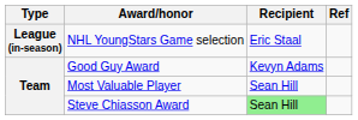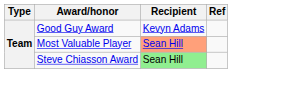 <table class="wikitable">
 <tr>
 <th scope="col">Type</th>
 <th scope="col">Award/honor</th>
 <th scope="col">Recipient</th>
 <th scope="col">Ref</th>
-</tr>
-<tr>
-<th scope="row">League<br><small>(in-season)</small></th>
-<td><a href='#'>NHL YoungStars Game</a> selection</td>
-<td><a href='#'>Eric Staal</a></td>
-<td></td>
 </tr>
 <tr>
 <th scope="row" rowspan="3">Team</th>
 <td><a href='#'>Good Guy Award</a></td>
 <td><a href='#'>Kevyn Adams</a></td>
 <td></td>
 </tr>
 <tr>
 <td><a href='#'>Most Valuable Player</a></td>
-<td><a href='#'>Sean Hill</a></td>
+<td style="background: lightsalmon;"><a href='#'>Sean Hill</a></td>
 <td></td>
 </tr>
 <tr>
 <td><a href='#'>Steve Chiasson Award</a></td>
 <td style="background: lightgreen;">Sean Hill</td>
 <td></td>
 </tr>
 </table>
